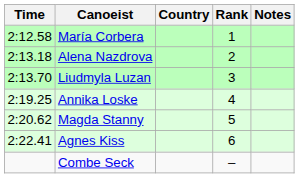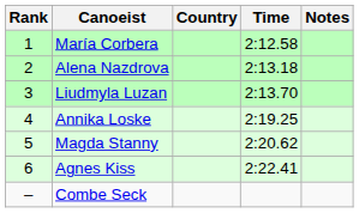 <table class="wikitable" style="text-align:center">
 <tr>
-<th>Time</th>
+<th>Rank</th>
 <th>Canoeist</th>
 <th>Country</th>
-<th>Rank</th>
+<th>Time</th>
 <th>Notes</th>
 </tr>
 <tr bgcolor=bbffbb>
-<td>2:12.58</td>
+<td>1</td>
 <td align="left"><a href='#'>María Corbera</a></td>
 <td align="left"></td>
-<td>1</td>
+<td>2:12.58</td>
 <td></td>
 </tr>
 <tr bgcolor=bbffbb>
-<td>2:13.18</td>
+<td>2</td>
 <td align="left"><a href='#'>Alena Nazdrova</a></td>
 <td align="left"></td>
-<td>2</td>
+<td>2:13.18</td>
 <td></td>
 </tr>
 <tr bgcolor=bbffbb>
-<td>2:13.70</td>
+<td>3</td>
 <td align="left"><a href='#'>Liudmyla Luzan</a></td>
 <td align="left"></td>
-<td>3</td>
+<td>2:13.70</td>
 <td></td>
 </tr>
 <tr bgcolor=ddffdd>
-<td>2:19.25</td>
+<td>4</td>
 <td align="left"><a href='#'>Annika Loske</a></td>
 <td align="left"></td>
-<td>4</td>
+<td>2:19.25</td>
 <td></td>
 </tr>
 <tr bgcolor=ddffdd>
-<td>2:20.62</td>
+<td>5</td>
 <td align="left"><a href='#'>Magda Stanny</a></td>
 <td align="left"></td>
-<td>5</td>
+<td>2:20.62</td>
 <td></td>
 </tr>
 <tr bgcolor=ddffdd>
-<td>2:22.41</td>
+<td>6</td>
 <td align="left"><a href='#'>Agnes Kiss</a></td>
 <td align="left"></td>
-<td>6</td>
+<td>2:22.41</td>
 <td></td>
 </tr>
 <tr>
-<td></td>
+<td>–</td>
 <td align="left"><a href='#'>Combe Seck</a></td>
 <td align="left"></td>
-<td>–</td>
+<td></td>
 <td></td>
 </tr>
 </table>
